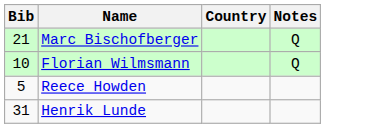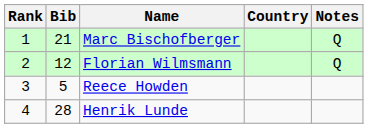 <table class="wikitable" style="text-align:center;">
 <tr>
+<th>Rank</th>
 <th>Bib</th>
 <th>Name</th>
 <th>Country</th>
 <th>Notes</th>
 </tr>
 <tr bgcolor=ccffcc>
+<td>1</td>
 <td>21</td>
 <td align=left><a href='#'>Marc Bischofberger</a></td>
 <td align=left></td>
 <td>Q</td>
 </tr>
 <tr bgcolor=ccffcc>
-<td>10</td>
+<td>2</td>
+<td>12</td>
 <td align=left><a href='#'>Florian Wilmsmann</a></td>
 <td align=left></td>
 <td>Q</td>
 </tr>
 <tr>
+<td>3</td>
 <td>5</td>
 <td align=left><a href='#'>Reece Howden</a></td>
 <td align=left></td>
 <td></td>
 </tr>
 <tr>
-<td>31</td>
+<td>4</td>
+<td>28</td>
 <td align=left><a href='#'>Henrik Lunde</a></td>
 <td align=left></td>
 <td></td>
 </tr>
 </table>
